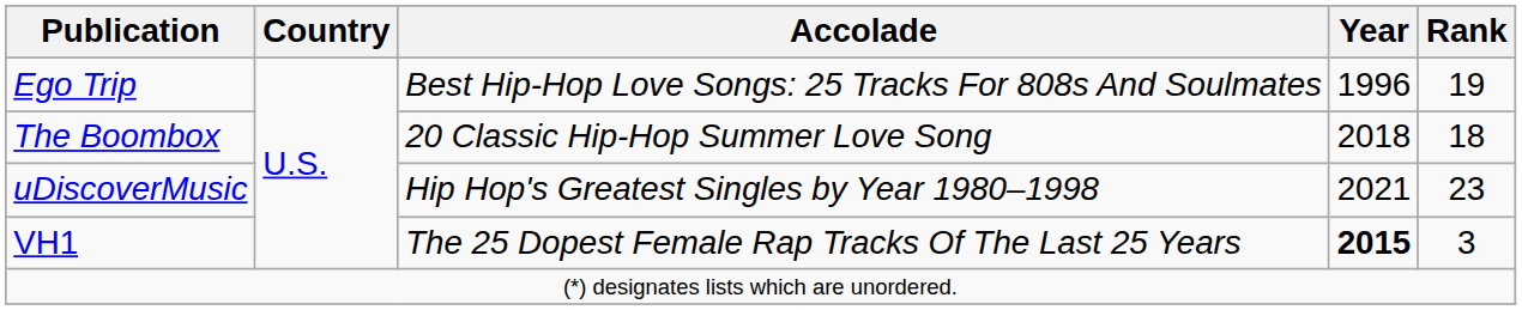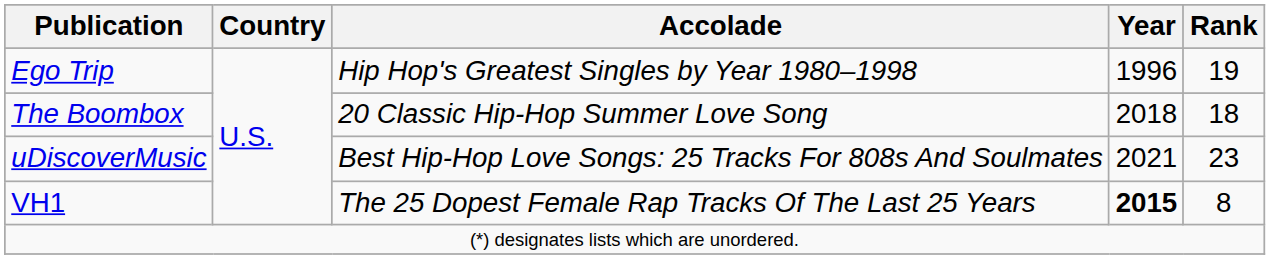 <table class="wikitable">
 <tr>
 <th>Publication</th>
 <th>Country</th>
 <th>Accolade</th>
 <th>Year</th>
 <th style="text-align:center;">Rank</th>
 </tr>
 <tr>
 <td><em><a href='#'>Ego Trip</a></em></td>
 <td rowspan=4><a href='#'>U.S.</a></td>
-<td><em>Best Hip-Hop Love Songs: 25 Tracks For 808s And Soulmates</em></td>
+<td><em>Hip Hop's Greatest Singles by Year 1980–1998</em></td>
 <td>1996</td>
 <td style="text-align:center;">19</td>
 </tr>
 <tr>
 <td><em><a href='#'>The Boombox</a></em></td>
 <td><em>20 Classic Hip-Hop Summer Love Song</em></td>
 <td>2018</td>
 <td style="text-align:center;">18</td>
 </tr>
 <tr>
 <td><em><a href='#'>uDiscoverMusic</a></em></td>
-<td><em>Hip Hop's Greatest Singles by Year 1980–1998</em></td>
+<td><em>Best Hip-Hop Love Songs: 25 Tracks For 808s And Soulmates</em></td>
 <td>2021</td>
 <td style="text-align:center;">23</td>
 </tr>
 <tr>
 <td><a href='#'>VH1</a></td>
 <td><em>The 25 Dopest Female Rap Tracks Of The Last 25 Years</em></td>
 <td><strong>2015</strong></td>
-<td style="text-align:center;">3</td>
+<td style="text-align:center;">8</td>
 </tr>
 <tr>
 <td colspan="7" style="text-align:center; font-size:8pt;">(*) designates lists which are unordered.</td>
 </tr>
 </table>
